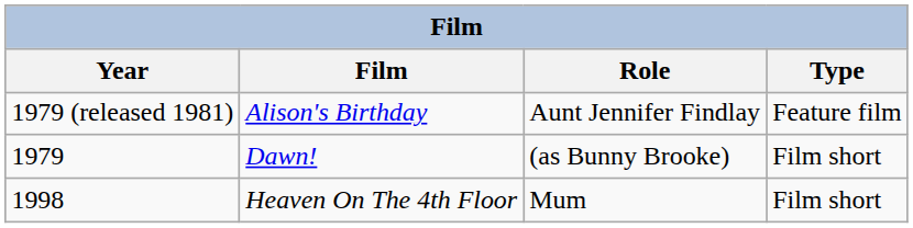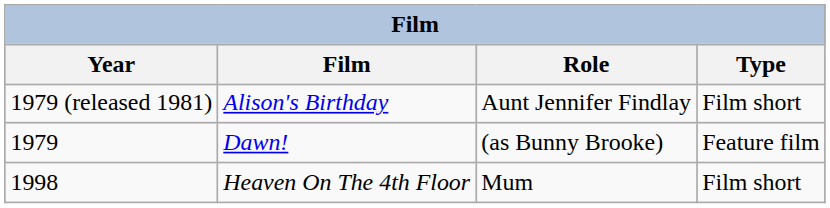 <table class="wikitable" style="font-size: 90%;">
 <tr>
 <th colspan="4" style="background: LightSteelBlue;">Film</th>
 </tr>
 <tr>
 <th>Year</th>
 <th>Film</th>
 <th>Role</th>
 <th>Type</th>
 </tr>
 <tr>
 <td>1979 (released 1981)</td>
 <td><em><a href='#'>Alison's Birthday</a></em></td>
 <td>Aunt Jennifer Findlay</td>
-<td>Feature film</td>
+<td>Film short</td>
 </tr>
 <tr>
 <td>1979</td>
 <td><em><a href='#'>Dawn!</a></em></td>
 <td>(as Bunny Brooke)</td>
-<td>Film short</td>
+<td>Feature film</td>
 </tr>
 <tr>
 <td>1998</td>
 <td><em>Heaven On The 4th Floor</em></td>
 <td>Mum</td>
 <td>Film short</td>
 </tr>
 </table>
